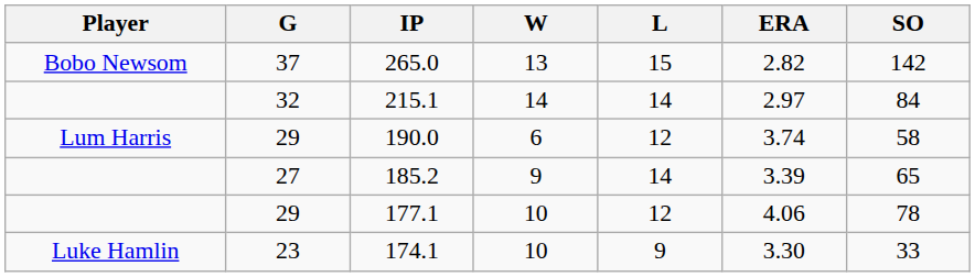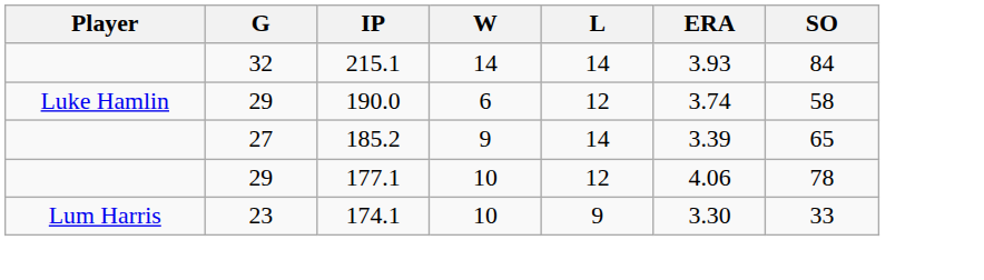 <table class="wikitable sortable">
 <tr>
 <th bgcolor="#DDDDFF" width="16%">Player</th>
 <th bgcolor="#DDDDFF" width="9%">G</th>
 <th bgcolor="#DDDDFF" width="9%">IP</th>
 <th bgcolor="#DDDDFF" width="9%">W</th>
 <th bgcolor="#DDDDFF" width="9%">L</th>
 <th bgcolor="#DDDDFF" width="9%">ERA</th>
 <th bgcolor="#DDDDFF" width="9%">SO</th>
 </tr>
-<tr align="center">
-<td><a href='#'>Bobo Newsom</a></td>
-<td>37</td>
-<td>265.0</td>
-<td>13</td>
-<td>15</td>
-<td>2.82</td>
-<td>142</td>
-</tr>
 <tr align=center>
 <td></td>
 <td>32</td>
 <td>215.1</td>
 <td>14</td>
 <td>14</td>
-<td>2.97</td>
+<td>3.93</td>
 <td>84</td>
 </tr>
 <tr align="center">
-<td><a href='#'>Lum Harris</a></td>
+<td><a href='#'>Luke Hamlin</a></td>
 <td>29</td>
 <td>190.0</td>
 <td>6</td>
 <td>12</td>
 <td>3.74</td>
 <td>58</td>
 </tr>
 <tr align=center>
 <td></td>
 <td>27</td>
 <td>185.2</td>
 <td>9</td>
 <td>14</td>
 <td>3.39</td>
 <td>65</td>
 </tr>
 <tr align="center">
 <td></td>
 <td>29</td>
 <td>177.1</td>
 <td>10</td>
 <td>12</td>
 <td>4.06</td>
 <td>78</td>
 </tr>
 <tr align="center">
-<td><a href='#'>Luke Hamlin</a></td>
+<td><a href='#'>Lum Harris</a></td>
 <td>23</td>
 <td>174.1</td>
 <td>10</td>
 <td>9</td>
 <td>3.30</td>
 <td>33</td>
 </tr>
 </table>
